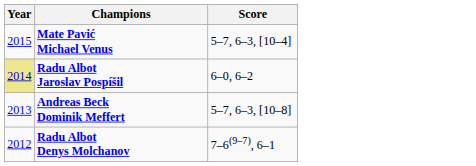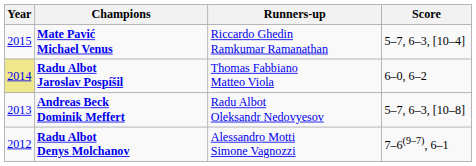 <table class="wikitable" style="font-size:90%">
 <tr>
 <th>Year</th>
 <th width="200">Champions</th>
+<th width="200">Runners-up</th>
 <th width="100">Score</th>
 </tr>
 <tr>
 <td><a href='#'>2015</a></td>
 <td> <strong><a href='#'>Mate Pavić</a></strong><br> <strong><a href='#'>Michael Venus</a></strong></td>
+<td> <a href='#'>Riccardo Ghedin</a><br> <a href='#'>Ramkumar Ramanathan</a></td>
 <td>5–7, 6–3, [10–4]</td>
 </tr>
 <tr>
 <td style="background: khaki;"><a href='#'>2014</a></td>
 <td> <strong><a href='#'>Radu Albot</a></strong><br> <strong><a href='#'>Jaroslav Pospíšil</a></strong></td>
+<td> <a href='#'>Thomas Fabbiano</a><br> <a href='#'>Matteo Viola</a></td>
 <td>6–0, 6–2</td>
 </tr>
 <tr>
 <td><a href='#'>2013</a></td>
 <td> <strong><a href='#'>Andreas Beck</a></strong><br> <strong><a href='#'>Dominik Meffert</a></strong></td>
+<td> <a href='#'>Radu Albot</a><br> <a href='#'>Oleksandr Nedovyesov</a></td>
 <td>5–7, 6–3, [10–8]</td>
 </tr>
 <tr>
 <td><a href='#'>2012</a></td>
 <td> <strong><a href='#'>Radu Albot</a></strong><br> <strong><a href='#'>Denys Molchanov</a></strong></td>
+<td> <a href='#'>Alessandro Motti</a><br> <a href='#'>Simone Vagnozzi</a></td>
 <td>7–6<sup>(9–7)</sup>, 6–1</td>
 </tr>
 </table>
